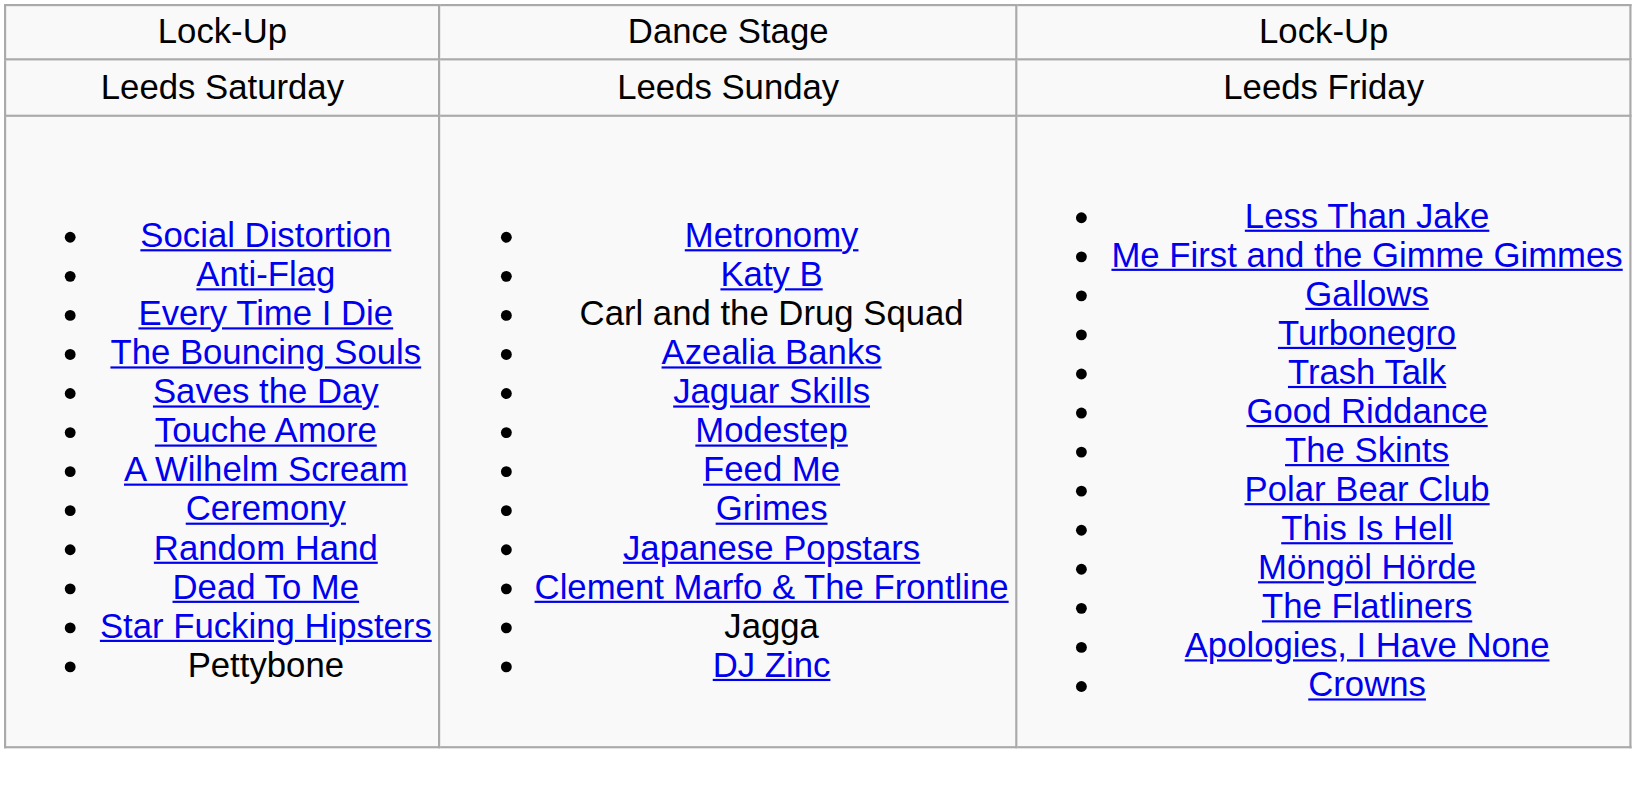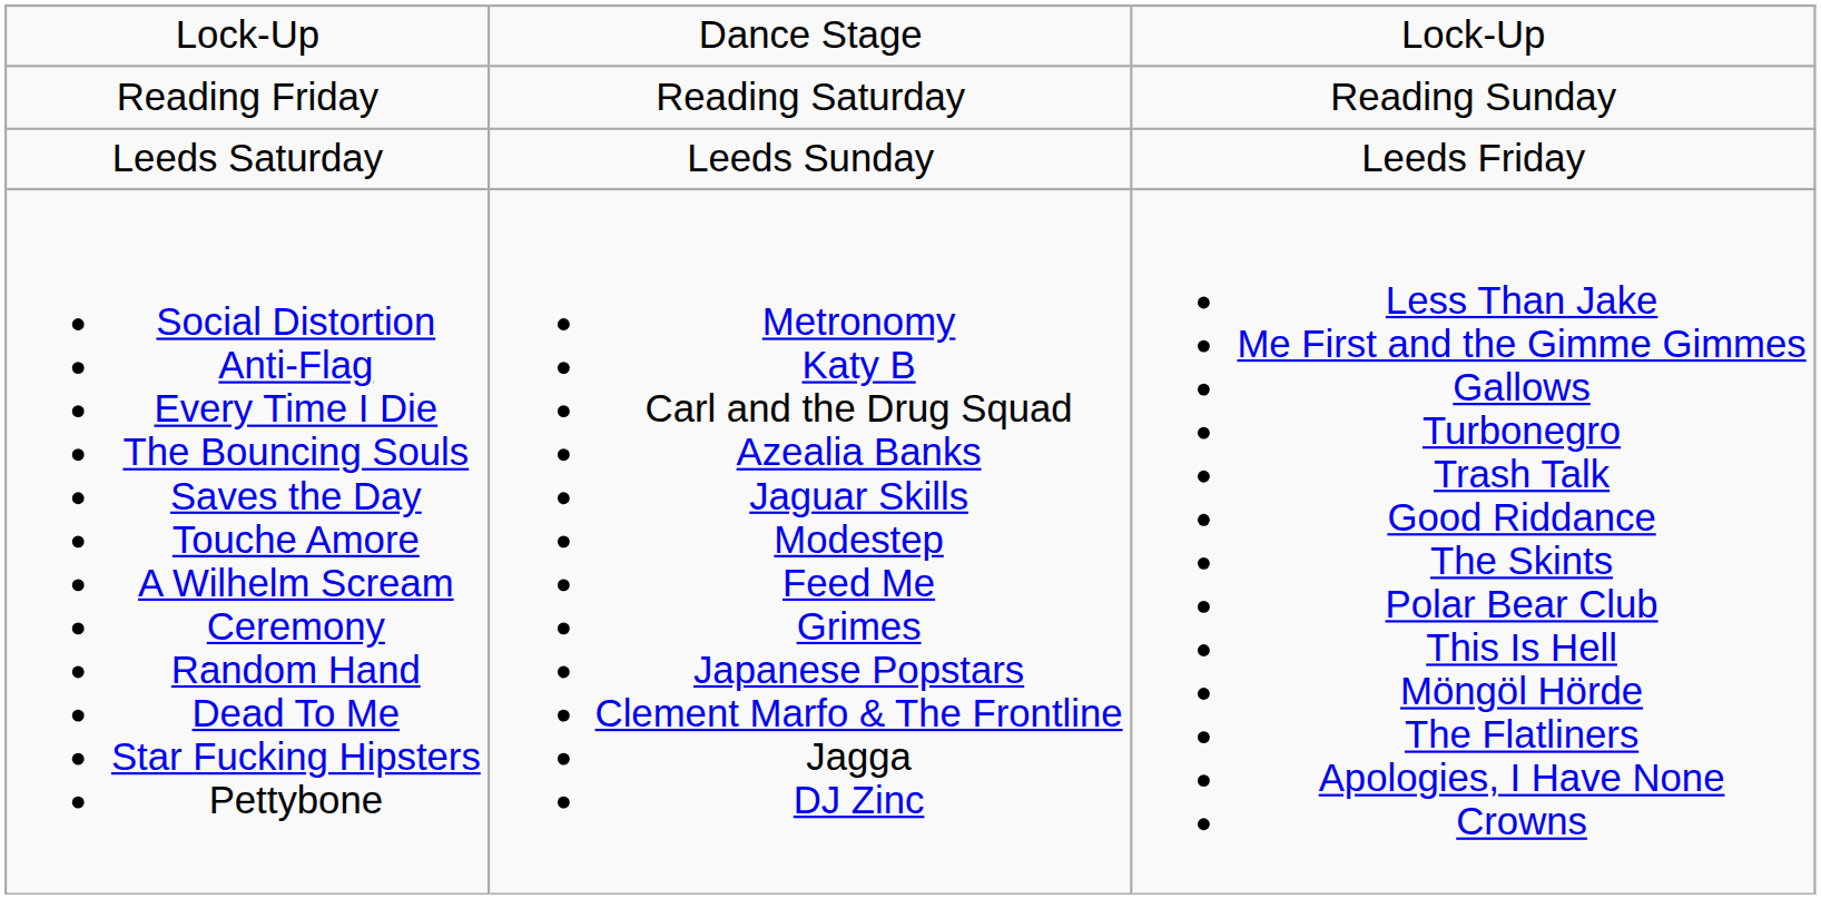 <table class="wikitable plainrowheaders" style="text-align:center;">
 <tr>
 <td>Lock-Up</td>
 <td>Dance Stage</td>
 <td>Lock-Up</td>
+</tr>
+<tr>
+<td>Reading Friday</td>
+<td>Reading Saturday</td>
+<td>Reading Sunday</td>
 </tr>
 <tr>
 <td>Leeds Saturday</td>
 <td>Leeds Sunday</td>
 <td>Leeds Friday</td>
 </tr>
 <tr>
 <td><br><ul><li><a href='#'>Social Distortion</a></li><li><a href='#'>Anti-Flag</a></li><li><a href='#'>Every Time I Die</a></li><li><a href='#'>The Bouncing Souls</a></li><li><a href='#'>Saves the Day</a></li><li><a href='#'>Touche Amore</a></li><li><a href='#'>A Wilhelm Scream</a></li><li><a href='#'>Ceremony</a></li><li><a href='#'>Random Hand</a></li><li><a href='#'>Dead To Me</a></li><li><a href='#'>Star Fucking Hipsters</a></li><li>Pettybone</li></ul></td>
 <td><br><ul><li><a href='#'>Metronomy</a></li><li><a href='#'>Katy B</a></li><li>Carl and the Drug Squad</li><li><a href='#'>Azealia Banks</a></li><li><a href='#'>Jaguar Skills</a></li><li><a href='#'>Modestep</a></li><li><a href='#'>Feed Me</a></li><li><a href='#'>Grimes</a></li><li><a href='#'>Japanese Popstars</a></li><li><a href='#'>Clement Marfo & The Frontline</a></li><li>Jagga</li><li><a href='#'>DJ Zinc</a></li></ul></td>
 <td><br><ul><li><a href='#'>Less Than Jake</a></li><li><a href='#'>Me First and the Gimme Gimmes</a></li><li><a href='#'>Gallows</a></li><li><a href='#'>Turbonegro</a></li><li><a href='#'>Trash Talk</a></li><li><a href='#'>Good Riddance</a></li><li><a href='#'>The Skints</a></li><li><a href='#'>Polar Bear Club</a></li><li><a href='#'>This Is Hell</a></li><li><a href='#'>Möngöl Hörde</a></li><li><a href='#'>The Flatliners</a></li><li><a href='#'>Apologies, I Have None</a></li><li><a href='#'>Crowns</a></li></ul></td>
 </tr>
 </table>
